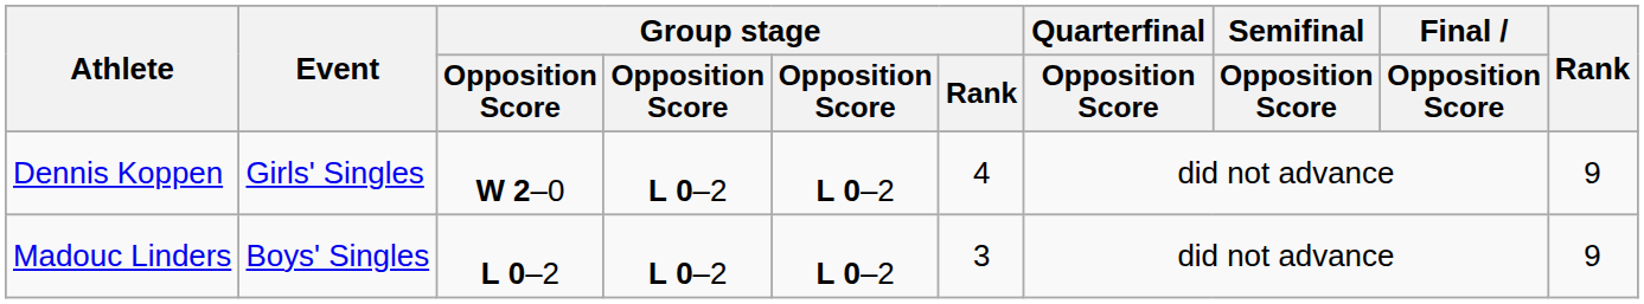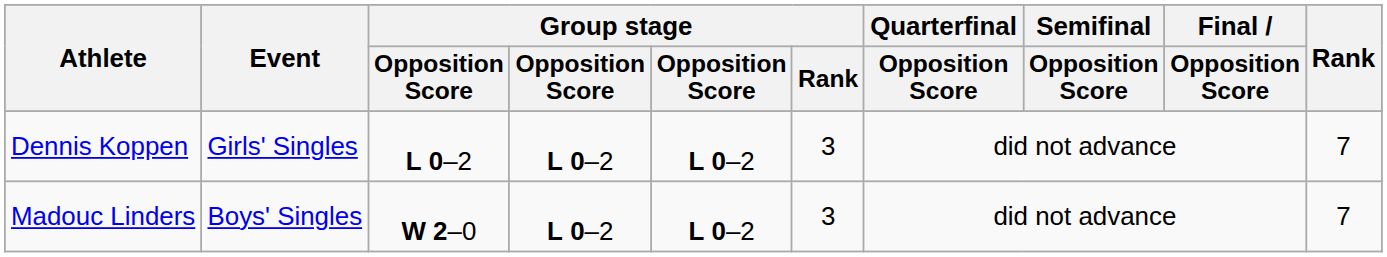 <table class="wikitable" style="font-size:90%">
 <tr>
 <th rowspan=2>Athlete</th>
 <th rowspan=2>Event</th>
 <th colspan=4>Group stage</th>
 <th>Quarterfinal</th>
 <th>Semifinal</th>
 <th>Final / </th>
 <th rowspan=2>Rank</th>
 </tr>
 <tr style="font-size:95%">
 <th>Opposition<br>Score</th>
 <th>Opposition<br>Score</th>
 <th>Opposition<br>Score</th>
 <th>Rank</th>
 <th>Opposition<br>Score</th>
 <th>Opposition<br>Score</th>
 <th>Opposition<br>Score</th>
 </tr>
 <tr align=center>
 <td align=left><a href='#'>Dennis Koppen</a></td>
 <td align=left><a href='#'>Girls' Singles</a></td>
-<td><br><strong>W</strong> <strong>2</strong>–0</td>
-<td><br><strong>L</strong> <strong>0</strong>–2</td>
-<td><br><strong>L</strong> <strong>0</strong>–2</td>
-<td>4</td>
-<td colspan=3>did not advance</td>
-<td>9</td>
-</tr>
-<tr align=center>
-<td align=left><a href='#'>Madouc Linders</a></td>
-<td align=left><a href='#'>Boys' Singles</a></td>
 <td><br><strong>L</strong> <strong>0</strong>–2</td>
 <td><br><strong>L</strong> <strong>0</strong>–2</td>
 <td><br><strong>L</strong> <strong>0</strong>–2</td>
 <td>3</td>
 <td colspan=3>did not advance</td>
-<td>9</td>
+<td>7</td>
+</tr>
+<tr align=center>
+<td align=left><a href='#'>Madouc Linders</a></td>
+<td align=left><a href='#'>Boys' Singles</a></td>
+<td><br><strong>W</strong> <strong>2</strong>–0</td>
+<td><br><strong>L</strong> <strong>0</strong>–2</td>
+<td><br><strong>L</strong> <strong>0</strong>–2</td>
+<td>3</td>
+<td colspan=3>did not advance</td>
+<td>7</td>
 </tr>
 </table>
